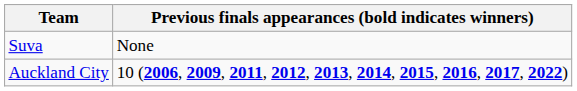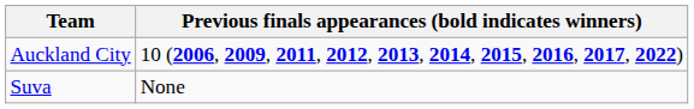 <table class="wikitable">
 <tr>
 <th>Team</th>
 <th>Previous finals appearances (bold indicates winners)</th>
 </tr>
 <tr>
+<td> <a href='#'>Auckland City</a></td>
+<td>10 (<strong><a href='#'>2006</a></strong>, <strong><a href='#'>2009</a></strong>, <strong><a href='#'>2011</a></strong>, <strong><a href='#'>2012</a></strong>, <strong><a href='#'>2013</a></strong>, <strong><a href='#'>2014</a></strong>, <strong><a href='#'>2015</a></strong>, <strong><a href='#'>2016</a></strong>, <strong><a href='#'>2017</a></strong>, <strong><a href='#'>2022</a></strong>)</td>
+</tr>
+<tr>
 <td> <a href='#'>Suva</a></td>
 <td>None</td>
 </tr>
-<tr>
-<td> <a href='#'>Auckland City</a></td>
-<td>10 (<strong><a href='#'>2006</a></strong>, <strong><a href='#'>2009</a></strong>, <strong><a href='#'>2011</a></strong>, <strong><a href='#'>2012</a></strong>, <strong><a href='#'>2013</a></strong>, <strong><a href='#'>2014</a></strong>, <strong><a href='#'>2015</a></strong>, <strong><a href='#'>2016</a></strong>, <strong><a href='#'>2017</a></strong>, <strong><a href='#'>2022</a></strong>)</td>
-</tr>
 </table>
